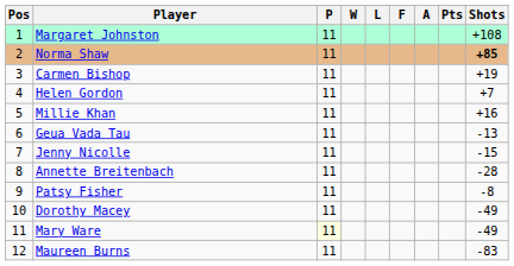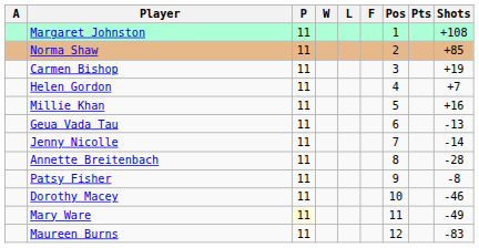 <table class="wikitable" style="font-size: 100%">
 <tr>
-<th width=20>Pos</th>
+<th width=20>A</th>
 <th width=300>Player</th>
 <th width=20>P</th>
 <th width=20>W</th>
 <th width=20>L</th>
 <th width=20>F</th>
-<th width=20>A</th>
+<th width=20>Pos</th>
 <th width=20>Pts</th>
 <th width=30>Shots</th>
 </tr>
 <tr align=center style="background: #ADFFD6;">
-<td>1</td>
+<td></td>
 <td align="left"> <a href='#'>Margaret Johnston</a></td>
 <td>11</td>
 <td></td>
 <td></td>
 <td></td>
-<td></td>
+<td>1</td>
 <td></td>
 <td>+108</td>
 </tr>
 <tr align=center style="background: #E6B88A;">
-<td>2</td>
+<td></td>
 <td align="left"> <a href='#'>Norma Shaw</a></td>
 <td>11</td>
 <td></td>
 <td></td>
 <td></td>
+<td>2</td>
 <td></td>
-<td></td>
-<td><strong>+85</strong></td>
+<td>+85</td>
 </tr>
 <tr align=center>
-<td>3</td>
+<td></td>
 <td align="left"> <a href='#'>Carmen Bishop</a></td>
 <td>11</td>
 <td></td>
 <td></td>
 <td></td>
-<td></td>
+<td>3</td>
 <td></td>
 <td>+19</td>
 </tr>
 <tr align=center>
-<td>4</td>
+<td></td>
 <td align="left"> <a href='#'>Helen Gordon</a></td>
 <td>11</td>
 <td></td>
 <td></td>
 <td></td>
-<td></td>
+<td>4</td>
 <td></td>
 <td>+7</td>
 </tr>
 <tr align=center>
-<td>5</td>
+<td></td>
 <td align="left"> <a href='#'>Millie Khan</a></td>
 <td>11</td>
 <td></td>
 <td></td>
 <td></td>
-<td></td>
+<td>5</td>
 <td></td>
 <td>+16</td>
 </tr>
 <tr align=center>
-<td>6</td>
+<td></td>
 <td align="left"> <a href='#'>Geua Vada Tau</a></td>
 <td>11</td>
 <td></td>
 <td></td>
 <td></td>
-<td></td>
+<td>6</td>
 <td></td>
 <td>-13</td>
 </tr>
 <tr align=center>
-<td>7</td>
+<td></td>
 <td align="left"> <a href='#'>Jenny Nicolle</a></td>
 <td>11</td>
 <td></td>
 <td></td>
 <td></td>
+<td>7</td>
 <td></td>
-<td></td>
-<td>-15</td>
+<td>-14</td>
 </tr>
 <tr align=center>
-<td>8</td>
+<td></td>
 <td align="left"> <a href='#'>Annette Breitenbach</a></td>
 <td>11</td>
 <td></td>
 <td></td>
 <td></td>
-<td></td>
+<td>8</td>
 <td></td>
 <td>-28</td>
 </tr>
 <tr align=center>
-<td>9</td>
+<td></td>
 <td align="left"> <a href='#'>Patsy Fisher</a></td>
 <td>11</td>
 <td></td>
 <td></td>
 <td></td>
-<td></td>
+<td>9</td>
 <td></td>
 <td>-8</td>
 </tr>
 <tr align=center>
-<td>10</td>
+<td></td>
 <td align="left"> <a href='#'>Dorothy Macey</a></td>
 <td>11</td>
 <td></td>
 <td></td>
 <td></td>
+<td>10</td>
 <td></td>
-<td></td>
-<td>-49</td>
+<td>-46</td>
 </tr>
 <tr align=center>
-<td>11</td>
+<td></td>
 <td align="left"> <a href='#'>Mary Ware</a></td>
 <td style="background: lightyellow;">11</td>
 <td></td>
 <td></td>
 <td></td>
-<td></td>
+<td>11</td>
 <td></td>
 <td>-49</td>
 </tr>
 <tr align=center>
-<td>12</td>
+<td></td>
 <td align="left"> <a href='#'>Maureen Burns</a></td>
 <td>11</td>
 <td></td>
 <td></td>
 <td></td>
-<td></td>
+<td>12</td>
 <td></td>
 <td>-83</td>
 </tr>
 </table>
